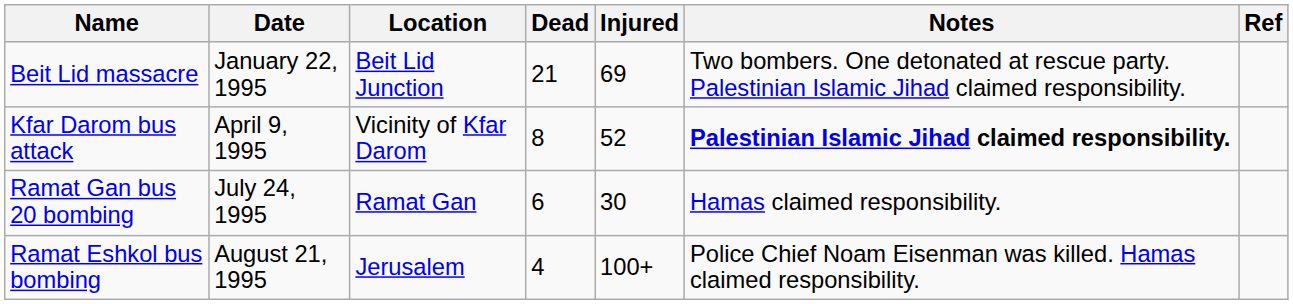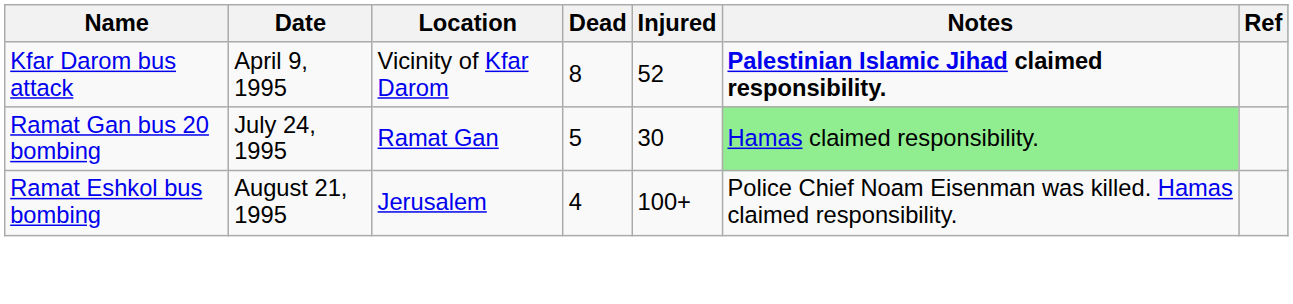 <table class="wikitable">
 <tr>
 <th>Name</th>
 <th>Date</th>
 <th>Location</th>
 <th>Dead</th>
 <th>Injured</th>
 <th>Notes</th>
 <th>Ref</th>
-</tr>
-<tr>
-<td><a href='#'>Beit Lid massacre</a></td>
-<td>January 22, 1995</td>
-<td><a href='#'>Beit Lid Junction</a></td>
-<td>21</td>
-<td>69</td>
-<td>Two bombers. One detonated at rescue party. <a href='#'>Palestinian Islamic Jihad</a> claimed responsibility.</td>
-<td></td>
 </tr>
 <tr>
 <td><a href='#'>Kfar Darom bus attack</a></td>
 <td>April 9, 1995</td>
 <td>Vicinity of <a href='#'>Kfar Darom</a></td>
 <td>8</td>
 <td>52</td>
 <td><strong><a href='#'>Palestinian Islamic Jihad</a> claimed responsibility.</strong></td>
 <td></td>
 </tr>
 <tr>
 <td><a href='#'>Ramat Gan bus 20 bombing</a></td>
 <td>July 24, 1995</td>
 <td><a href='#'>Ramat Gan</a></td>
-<td>6</td>
+<td>5</td>
 <td>30</td>
-<td><a href='#'>Hamas</a> claimed responsibility.</td>
+<td style="background: lightgreen;"><a href='#'>Hamas</a> claimed responsibility.</td>
 <td></td>
 </tr>
 <tr>
 <td><a href='#'>Ramat Eshkol bus bombing</a></td>
 <td>August 21, 1995</td>
 <td><a href='#'>Jerusalem</a></td>
 <td>4</td>
 <td>100+</td>
 <td>Police Chief Noam Eisenman was killed. <a href='#'>Hamas</a> claimed responsibility.</td>
 <td></td>
 </tr>
 </table>
